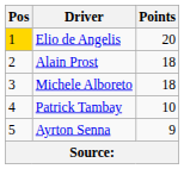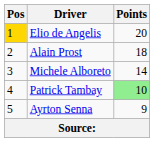 <table class="wikitable" style="font-size: 95%;">
 <tr>
 <th>Pos</th>
 <th>Driver</th>
 <th>Points</th>
 </tr>
 <tr>
 <td style="background: gold;">1</td>
 <td> <a href='#'>Elio de Angelis</a></td>
 <td align="right">20</td>
 </tr>
 <tr>
 <td>2</td>
 <td> <a href='#'>Alain Prost</a></td>
 <td align="right">18</td>
 </tr>
 <tr>
 <td>3</td>
 <td> <a href='#'>Michele Alboreto</a></td>
-<td align="right">18</td>
+<td align="right">14</td>
 </tr>
 <tr>
 <td>4</td>
 <td> <a href='#'>Patrick Tambay</a></td>
-<td align="right">10</td>
+<td align="right" style="background: lightgreen;">10</td>
 </tr>
 <tr>
 <td>5</td>
 <td> <a href='#'>Ayrton Senna</a></td>
 <td align="right">9</td>
 </tr>
 <tr>
 <th colspan=4>Source: </th>
 </tr>
 </table>
